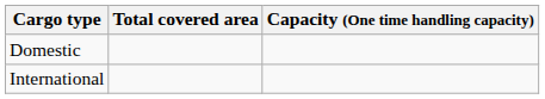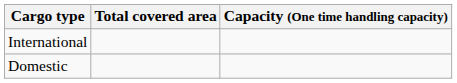 <table class="wikitable">
 <tr>
 <th>Cargo type</th>
 <th>Total covered area</th>
 <th>Capacity <small>(One time handling capacity)</small></th>
 </tr>
 <tr>
+<td>International</td>
+<td></td>
+<td></td>
+</tr>
+<tr>
 <td>Domestic</td>
 <td></td>
 <td></td>
 </tr>
-<tr>
-<td>International</td>
-<td></td>
-<td></td>
-</tr>
 </table>
